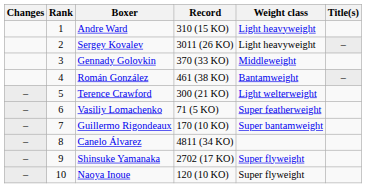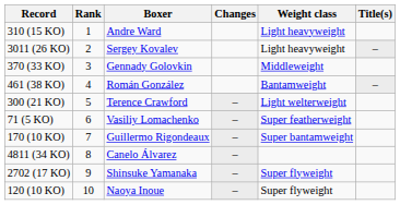 <table class="wikitable ">
 <tr>
-<th>Changes</th>
+<th>Record</th>
 <th>Rank</th>
 <th>Boxer</th>
-<th>Record</th>
+<th>Changes</th>
 <th>Weight class</th>
 <th>Title(s)</th>
 </tr>
 <tr>
-<td align=center></td>
+<td>310 (15 KO)</td>
 <td align=center>1</td>
 <td><a href='#'>Andre Ward</a></td>
-<td>310 (15 KO)</td>
+<td align=center></td>
 <td><a href='#'>Light heavyweight</a></td>
 <td></td>
 </tr>
 <tr>
-<td align=center></td>
+<td>3011 (26 KO)</td>
 <td align=center>2</td>
 <td><a href='#'>Sergey Kovalev</a></td>
-<td>3011 (26 KO)</td>
+<td align=center></td>
 <td>Light heavyweight</td>
 <td align=center bgcolor=#ECECEC data-sort-value="Z">–</td>
 </tr>
 <tr>
-<td align=center></td>
+<td>370 (33 KO)</td>
 <td align=center>3</td>
 <td><a href='#'>Gennady Golovkin</a></td>
-<td>370 (33 KO)</td>
+<td align=center></td>
 <td><a href='#'>Middleweight</a></td>
 <td></td>
 </tr>
 <tr>
-<td align=center></td>
+<td>461 (38 KO)</td>
 <td align=center>4</td>
 <td><a href='#'>Román González</a></td>
-<td>461 (38 KO)</td>
+<td align=center></td>
 <td><a href='#'>Bantamweight</a></td>
 <td align=center bgcolor=#ECECEC data-sort-value="Z">–</td>
 </tr>
 <tr>
-<td align=center bgcolor=#ECECEC>–</td>
+<td>300 (21 KO)</td>
 <td align=center>5</td>
 <td><a href='#'>Terence Crawford</a></td>
-<td>300 (21 KO)</td>
+<td align=center bgcolor=#ECECEC>–</td>
 <td><a href='#'>Light welterweight</a></td>
 <td></td>
 </tr>
 <tr>
-<td align=center bgcolor=#ECECEC>–</td>
+<td>71 (5 KO)</td>
 <td align=center>6</td>
 <td><a href='#'>Vasiliy Lomachenko</a></td>
-<td>71 (5 KO)</td>
+<td align=center bgcolor=#ECECEC>–</td>
 <td><a href='#'>Super featherweight</a></td>
 <td></td>
 </tr>
 <tr>
-<td align=center bgcolor=#ECECEC>–</td>
+<td>170 (10 KO)</td>
 <td align=center>7</td>
 <td><a href='#'>Guillermo Rigondeaux</a></td>
-<td>170 (10 KO)</td>
+<td align=center bgcolor=#ECECEC>–</td>
 <td><a href='#'>Super bantamweight</a></td>
 <td></td>
 </tr>
 <tr>
-<td align=center bgcolor=#ECECEC>–</td>
+<td>4811 (34 KO)</td>
 <td align=center>8</td>
 <td><a href='#'>Canelo Álvarez</a></td>
-<td>4811 (34 KO)</td>
+<td align=center bgcolor=#ECECEC>–</td>
 <td></td>
 <td></td>
 </tr>
 <tr>
-<td align=center bgcolor=#ECECEC>–</td>
+<td>2702 (17 KO)</td>
 <td align=center>9</td>
 <td><a href='#'>Shinsuke Yamanaka</a></td>
-<td>2702 (17 KO)</td>
+<td align=center bgcolor=#ECECEC>–</td>
 <td><a href='#'>Super flyweight</a></td>
 <td></td>
 </tr>
 <tr>
-<td align=center bgcolor=#ECECEC>–</td>
+<td>120 (10 KO)</td>
 <td align=center>10</td>
 <td><a href='#'>Naoya Inoue</a></td>
-<td>120 (10 KO)</td>
+<td align=center bgcolor=#ECECEC>–</td>
 <td>Super flyweight</td>
 <td></td>
 </tr>
 </table>
